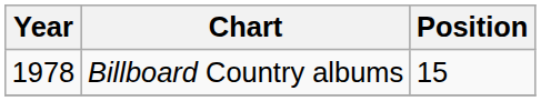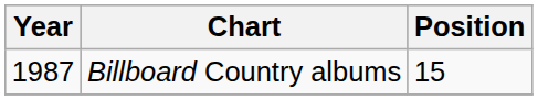 <table class="wikitable">
 <tr>
 <th>Year</th>
 <th>Chart</th>
 <th>Position</th>
 </tr>
 <tr>
-<td>1978</td>
+<td>1987</td>
 <td><em>Billboard</em> Country albums</td>
 <td>15</td>
 </tr>
 <tr>
 </tr>
 </table>
